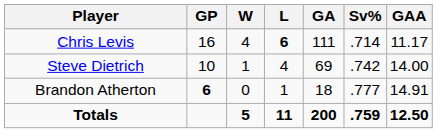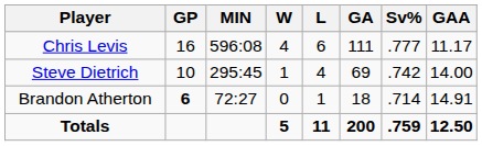 <table class="wikitable sortable" width="50%">
 <tr align="center"  bgcolor="#dddddd">
 <th width="50%">Player</th>
 <th width="10%">GP</th>
+<th width="10%">MIN</th>
 <th width="10%">W</th>
 <th width="10%">L</th>
 <th width="10%">GA</th>
 <th width="10%">Sv%</th>
 <th width="10%">GAA</th>
 </tr>
 <tr align=center>
 <td><a href='#'>Chris Levis</a></td>
 <td>16</td>
+<td>596:08</td>
 <td>4</td>
-<td><strong>6</strong></td>
+<td>6</td>
 <td>111</td>
-<td>.714</td>
+<td>.777</td>
 <td>11.17</td>
 </tr>
 <tr align=center>
 <td><a href='#'>Steve Dietrich</a></td>
 <td>10</td>
+<td>295:45</td>
 <td>1</td>
 <td>4</td>
 <td>69</td>
 <td>.742</td>
 <td>14.00</td>
 </tr>
 <tr align=center>
 <td>Brandon Atherton</td>
 <td><strong>6</strong></td>
+<td>72:27</td>
 <td>0</td>
 <td>1</td>
 <td>18</td>
-<td>.777</td>
+<td>.714</td>
 <td>14.91</td>
 </tr>
 <tr align=center>
 <td><strong>Totals</strong></td>
+<td></td>
 <td></td>
 <td><strong>5</strong></td>
 <td><strong>11</strong></td>
 <td><strong> 200</strong></td>
 <td><strong> .759</strong></td>
 <td><strong> 12.50</strong></td>
 </tr>
 </table>
